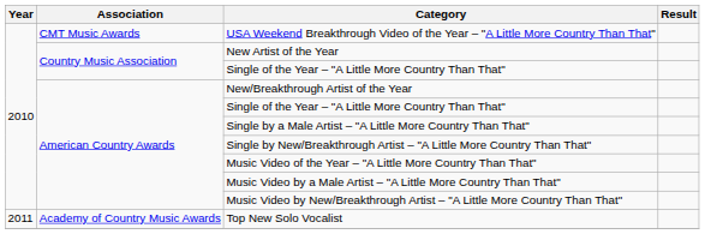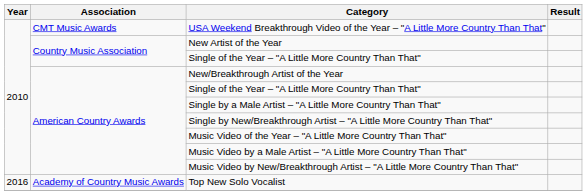 <table class="wikitable">
 <tr>
 <th>Year</th>
 <th>Association</th>
 <th>Category</th>
 <th>Result</th>
 </tr>
 <tr>
 <td rowspan="10">2010</td>
 <td><a href='#'>CMT Music Awards</a></td>
 <td><a href='#'>USA Weekend</a> Breakthrough Video of the Year – "<a href='#'>A Little More Country Than That</a>"</td>
 <td></td>
 </tr>
 <tr>
 <td rowspan="2"><a href='#'>Country Music Association</a></td>
 <td>New Artist of the Year</td>
 <td></td>
 </tr>
 <tr>
 <td>Single of the Year – "A Little More Country Than That"</td>
 <td></td>
 </tr>
 <tr>
 <td rowspan="7"><a href='#'>American Country Awards</a></td>
 <td>New/Breakthrough Artist of the Year</td>
 <td></td>
 </tr>
 <tr>
 <td>Single of the Year – "A Little More Country Than That"</td>
 <td></td>
 </tr>
 <tr>
 <td>Single by a Male Artist – "A Little More Country Than That"</td>
 <td></td>
 </tr>
 <tr>
 <td>Single by New/Breakthrough Artist – "A Little More Country Than That"</td>
 <td></td>
 </tr>
 <tr>
 <td>Music Video of the Year – "A Little More Country Than That"</td>
 <td></td>
 </tr>
 <tr>
 <td>Music Video by a Male Artist – "A Little More Country Than That"</td>
 <td></td>
 </tr>
 <tr>
 <td>Music Video by New/Breakthrough Artist – "A Little More Country Than That"</td>
 <td></td>
 </tr>
 <tr>
-<td>2011</td>
+<td>2016</td>
 <td><a href='#'>Academy of Country Music Awards</a></td>
 <td>Top New Solo Vocalist</td>
 <td></td>
 </tr>
 <tr>
 </tr>
 </table>
